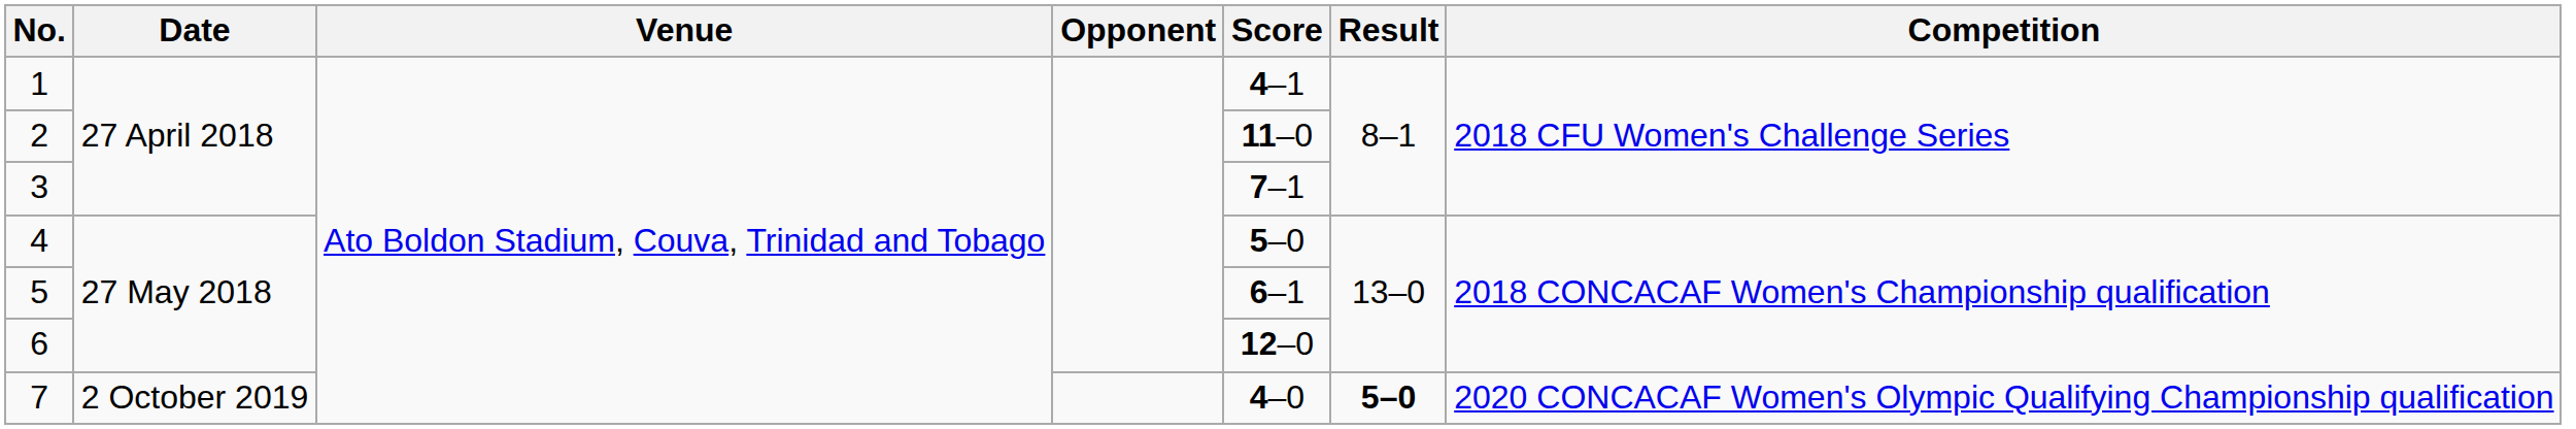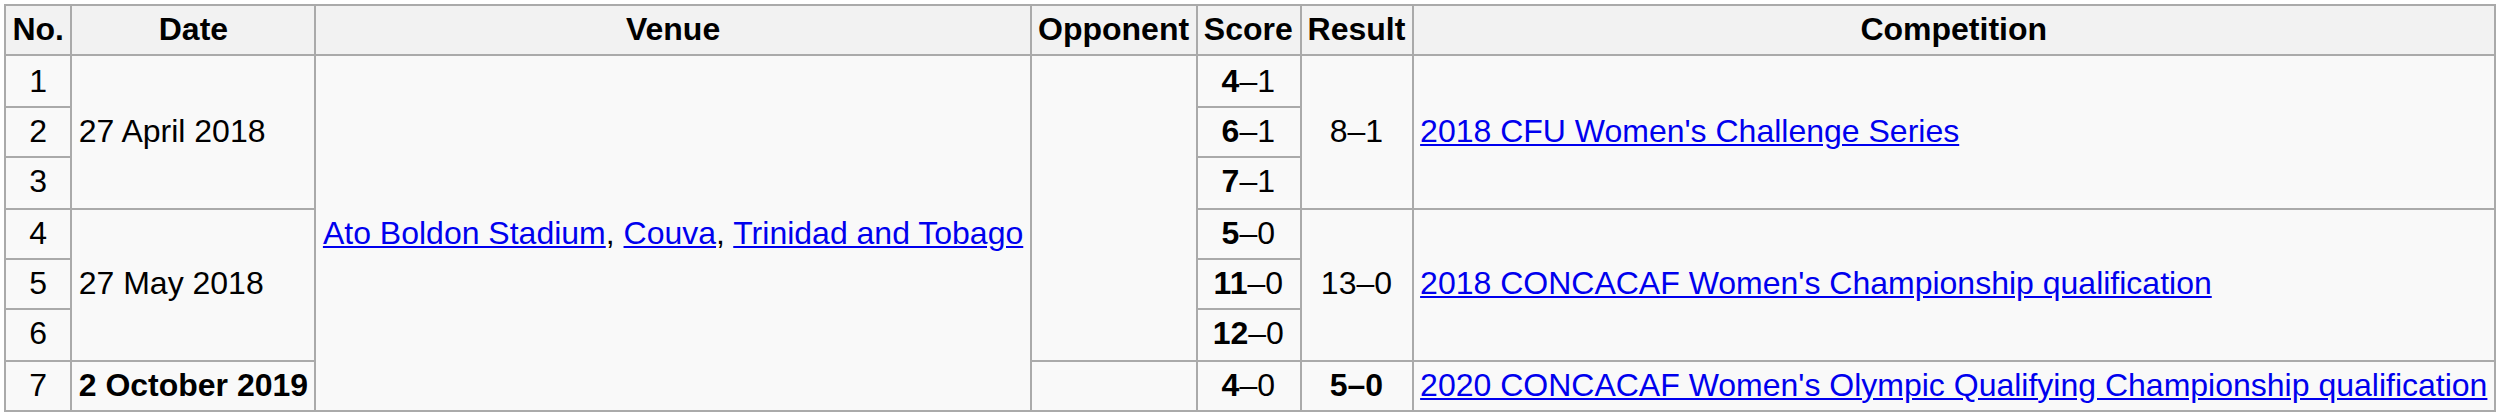 <table class="wikitable">
 <tr>
 <th>No.</th>
 <th>Date</th>
 <th>Venue</th>
 <th>Opponent</th>
 <th>Score</th>
 <th>Result</th>
 <th>Competition</th>
 </tr>
 <tr>
 <td style="text-align:center;">1</td>
 <td rowspan=3>27 April 2018</td>
 <td rowspan=7><a href='#'>Ato Boldon Stadium</a>, <a href='#'>Couva</a>, <a href='#'>Trinidad and Tobago</a></td>
 <td rowspan=6></td>
 <td style="text-align:center;"><strong>4</strong>–1</td>
 <td rowspan=3 style="text-align:center;">8–1</td>
 <td rowspan=3><a href='#'>2018 CFU Women's Challenge Series</a></td>
 </tr>
 <tr style="text-align:center;">
 <td>2</td>
-<td><strong>11</strong>–0</td>
+<td><strong>6</strong>–1</td>
 </tr>
 <tr style="text-align:center;">
 <td>3</td>
 <td><strong>7</strong>–1</td>
 </tr>
 <tr>
 <td style="text-align:center;">4</td>
 <td rowspan=3>27 May 2018</td>
 <td style="text-align:center;"><strong>5</strong>–0</td>
 <td rowspan=3 style="text-align:center;">13–0</td>
 <td rowspan=3><a href='#'>2018 CONCACAF Women's Championship qualification</a></td>
 </tr>
 <tr style="text-align:center;">
 <td>5</td>
-<td><strong>6</strong>–1</td>
+<td><strong>11</strong>–0</td>
 </tr>
 <tr style="text-align:center;">
 <td>6</td>
 <td><strong>12</strong>–0</td>
 </tr>
 <tr>
 <td style="text-align:center;">7</td>
-<td>2 October 2019</td>
+<td><strong>2 October 2019</strong></td>
 <td></td>
 <td style="text-align:center;"><strong>4</strong>–0</td>
 <td style="text-align:center;"><strong>5–0</strong></td>
 <td><a href='#'>2020 CONCACAF Women's Olympic Qualifying Championship qualification</a></td>
 </tr>
 </table>
